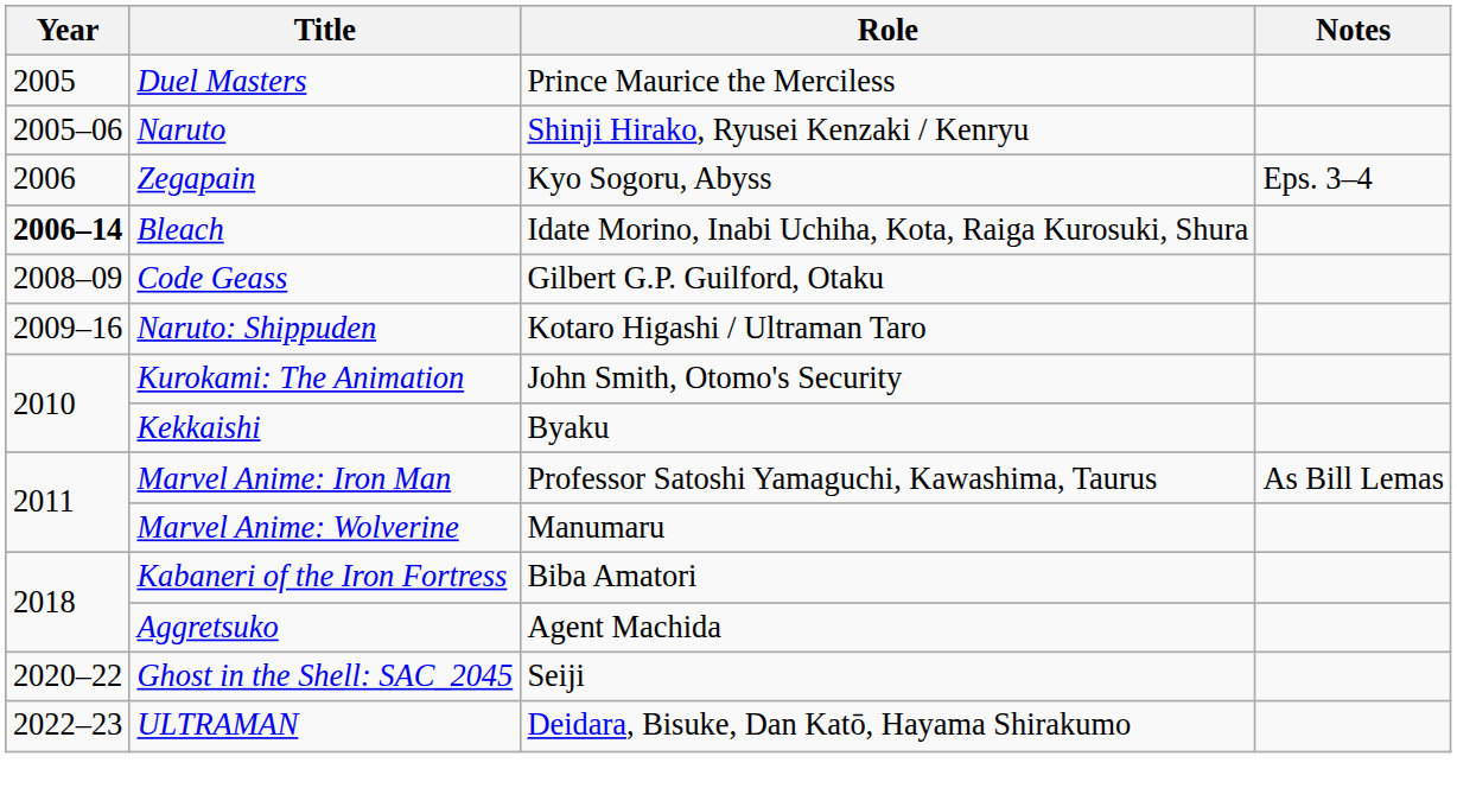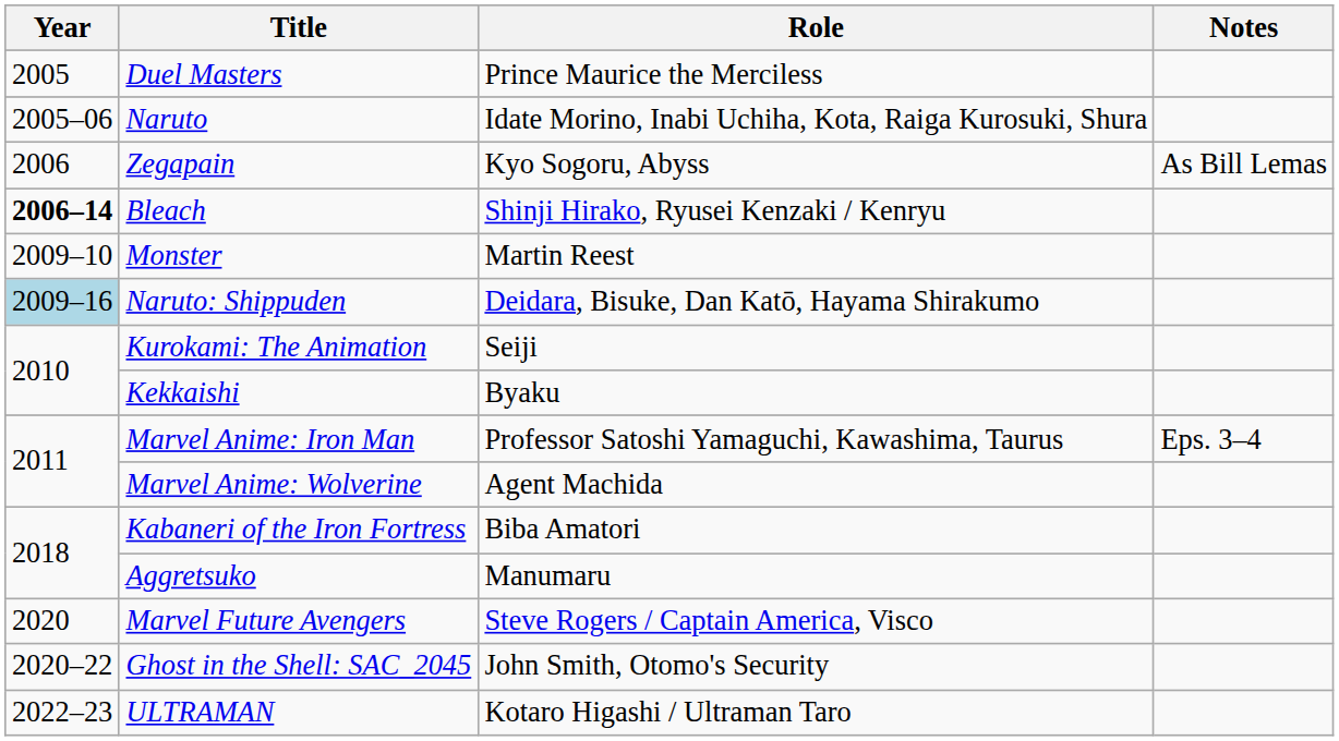 <table class="wikitable sortable">
 <tr>
 <th>Year</th>
 <th>Title</th>
 <th>Role</th>
 <th class="unsortable">Notes</th>
 </tr>
 <tr>
 <td>2005</td>
 <td><em><a href='#'>Duel Masters</a></em></td>
 <td>Prince Maurice the Merciless</td>
 <td></td>
 </tr>
 <tr>
 <td>2005–06</td>
 <td><em><a href='#'>Naruto</a></em></td>
-<td><a href='#'>Shinji Hirako</a>, Ryusei Kenzaki / Kenryu</td>
+<td>Idate Morino, Inabi Uchiha, Kota, Raiga Kurosuki, Shura</td>
 <td></td>
 </tr>
 <tr>
 <td>2006</td>
 <td><em><a href='#'>Zegapain</a></em></td>
 <td>Kyo Sogoru, Abyss</td>
-<td>Eps. 3–4</td>
+<td>As Bill Lemas</td>
 </tr>
 <tr>
 <td><strong>2006–14</strong></td>
 <td><em><a href='#'>Bleach</a></em></td>
-<td>Idate Morino, Inabi Uchiha, Kota, Raiga Kurosuki, Shura</td>
+<td><a href='#'>Shinji Hirako</a>, Ryusei Kenzaki / Kenryu</td>
 <td></td>
 </tr>
 <tr>
-<td>2008–09</td>
-<td><em><a href='#'>Code Geass</a></em></td>
-<td>Gilbert G.P. Guilford, Otaku</td>
+<td>2009–10</td>
+<td><em><a href='#'>Monster</a></em></td>
+<td>Martin Reest</td>
 <td></td>
 </tr>
 <tr>
-<td>2009–16</td>
+<td style="background: lightblue;">2009–16</td>
 <td><em><a href='#'>Naruto: Shippuden</a></em></td>
-<td>Kotaro Higashi / Ultraman Taro</td>
+<td><a href='#'>Deidara</a>, Bisuke, Dan Katō, Hayama Shirakumo</td>
 <td></td>
 </tr>
 <tr>
 <td rowspan = "2">2010</td>
 <td><em><a href='#'>Kurokami: The Animation</a></em></td>
-<td>John Smith, Otomo's Security</td>
+<td>Seiji</td>
 <td></td>
 </tr>
 <tr>
 <td><em><a href='#'>Kekkaishi</a></em></td>
 <td>Byaku</td>
 <td></td>
 </tr>
 <tr>
 <td rowspan = "2">2011</td>
 <td><em><a href='#'>Marvel Anime: Iron Man</a></em></td>
 <td>Professor Satoshi Yamaguchi, Kawashima, Taurus</td>
-<td>As Bill Lemas</td>
+<td>Eps. 3–4</td>
 </tr>
 <tr>
 <td><em><a href='#'>Marvel Anime: Wolverine</a></em></td>
-<td>Manumaru</td>
+<td>Agent Machida</td>
 <td></td>
 </tr>
 <tr>
 <td rowspan = "2">2018</td>
 <td><em><a href='#'>Kabaneri of the Iron Fortress</a></em></td>
 <td>Biba Amatori</td>
 <td></td>
 </tr>
 <tr>
 <td><em><a href='#'>Aggretsuko</a></em></td>
-<td>Agent Machida</td>
+<td>Manumaru</td>
+<td></td>
+</tr>
+<tr>
+<td>2020</td>
+<td><em><a href='#'>Marvel Future Avengers</a></em></td>
+<td><a href='#'>Steve Rogers / Captain America</a>, Visco</td>
 <td></td>
 </tr>
 <tr>
 <td>2020–22</td>
 <td><em><a href='#'>Ghost in the Shell: SAC_2045</a></em></td>
-<td>Seiji</td>
+<td>John Smith, Otomo's Security</td>
 <td></td>
 </tr>
 <tr>
 <td>2022–23</td>
 <td><em><a href='#'>ULTRAMAN</a></em></td>
-<td><a href='#'>Deidara</a>, Bisuke, Dan Katō, Hayama Shirakumo</td>
+<td>Kotaro Higashi / Ultraman Taro</td>
 <td></td>
 </tr>
 </table>
